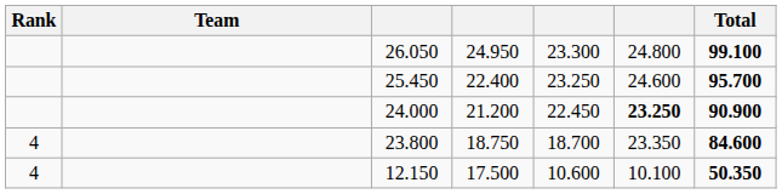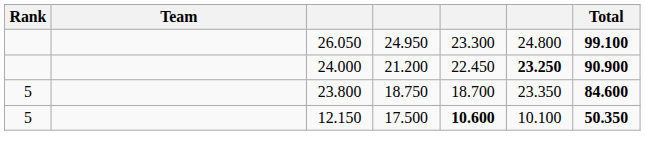 <table class=wikitable style="text-align:center">
 <tr>
 <th width=40>Rank</th>
 <th width=250>Team</th>
 <th width=60></th>
 <th width=60></th>
 <th width=60></th>
 <th width=60></th>
 <th width=60>Total</th>
 </tr>
 <tr>
 <td></td>
 <td align="left"></td>
 <td>26.050</td>
 <td>24.950</td>
 <td>23.300</td>
 <td>24.800</td>
 <td><strong>99.100</strong></td>
 </tr>
 <tr>
 <td></td>
 <td align="left"></td>
-<td>25.450</td>
-<td>22.400</td>
-<td>23.250</td>
-<td>24.600</td>
-<td><strong>95.700</strong></td>
-</tr>
-<tr>
-<td></td>
-<td align="left"></td>
 <td>24.000</td>
 <td>21.200</td>
 <td>22.450</td>
 <td><strong>23.250</strong></td>
 <td><strong>90.900</strong></td>
 </tr>
 <tr>
-<td>4</td>
+<td>5</td>
 <td align="left"></td>
 <td>23.800</td>
 <td>18.750</td>
 <td>18.700</td>
 <td>23.350</td>
 <td><strong>84.600</strong></td>
 </tr>
 <tr>
-<td>4</td>
+<td>5</td>
 <td align="left"></td>
 <td>12.150</td>
 <td>17.500</td>
-<td>10.600</td>
+<td><strong>10.600</strong></td>
 <td>10.100</td>
 <td><strong>50.350</strong></td>
 </tr>
 </table>
